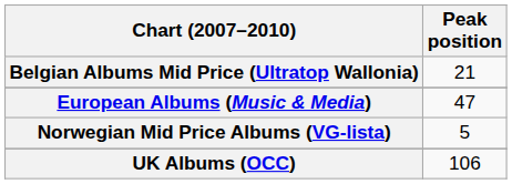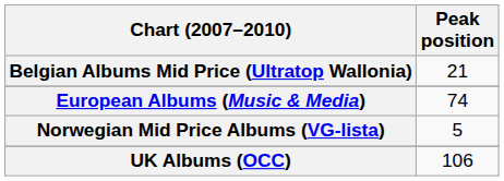 <table class="wikitable sortable plainrowheaders" style="text-align:center">
 <tr>
 <th scope="col">Chart (2007–2010)</th>
 <th scope="col">Peak<br>position</th>
 </tr>
 <tr>
 <th scope="row">Belgian Albums Mid Price (<a href='#'>Ultratop</a> Wallonia)</th>
 <td>21</td>
 </tr>
 <tr>
 </tr>
 <tr>
 <th scope="row"><a href='#'>European Albums</a> (<em><a href='#'>Music & Media</a></em>)</th>
-<td>47</td>
+<td>74</td>
 </tr>
 <tr>
 <th scope="row">Norwegian Mid Price Albums (<a href='#'>VG-lista</a>)</th>
 <td>5</td>
 </tr>
 <tr>
 </tr>
 <tr>
 </tr>
 <tr>
 <th scope="row">UK Albums (<a href='#'>OCC</a>)</th>
 <td>106</td>
 </tr>
 </table>
